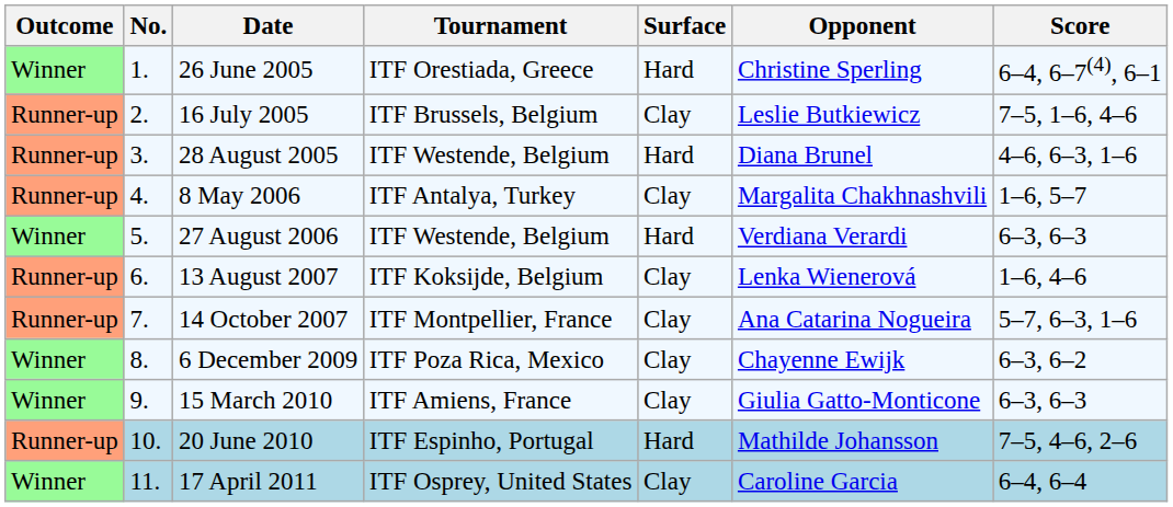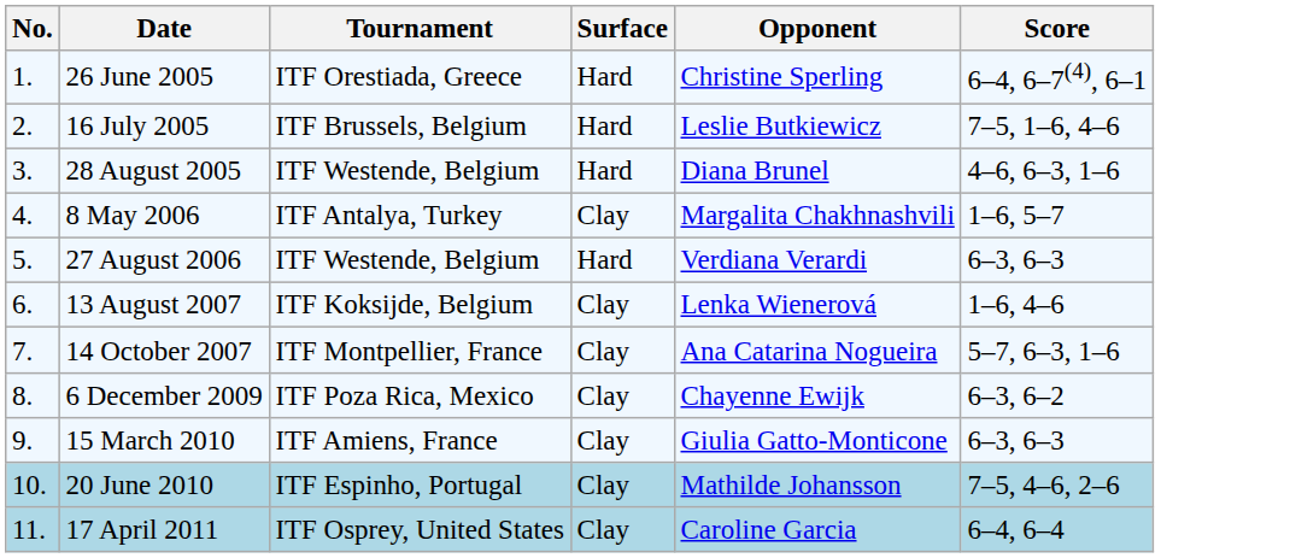 <table class="sortable wikitable" style=font-size:97%>
 <tr>
-<th>Outcome</th>
 <th>No.</th>
 <th>Date</th>
 <th>Tournament</th>
 <th>Surface</th>
 <th>Opponent</th>
 <th class="unsortable">Score</th>
 </tr>
 <tr style="background:#f0f8ff;">
-<td bgcolor="98FB98">Winner</td>
 <td>1.</td>
 <td>26 June 2005</td>
 <td>ITF Orestiada, Greece</td>
 <td>Hard</td>
 <td> <a href='#'>Christine Sperling</a></td>
 <td>6–4, 6–7<sup>(4)</sup>, 6–1</td>
 </tr>
 <tr style="background:#f0f8ff;">
-<td bgcolor="FFA07A">Runner-up</td>
 <td>2.</td>
 <td>16 July 2005</td>
 <td>ITF Brussels, Belgium</td>
-<td>Clay</td>
+<td>Hard</td>
 <td> <a href='#'>Leslie Butkiewicz</a></td>
 <td>7–5, 1–6, 4–6</td>
 </tr>
 <tr style="background:#f0f8ff;">
-<td bgcolor="FFA07A">Runner-up</td>
 <td>3.</td>
 <td>28 August 2005</td>
 <td>ITF Westende, Belgium</td>
 <td>Hard</td>
 <td> <a href='#'>Diana Brunel</a></td>
 <td>4–6, 6–3, 1–6</td>
 </tr>
 <tr style="background:#f0f8ff;">
-<td bgcolor="FFA07A">Runner-up</td>
 <td>4.</td>
 <td>8 May 2006</td>
 <td>ITF Antalya, Turkey</td>
 <td>Clay</td>
 <td> <a href='#'>Margalita Chakhnashvili</a></td>
 <td>1–6, 5–7</td>
 </tr>
 <tr style="background:#f0f8ff;">
-<td bgcolor="98FB98">Winner</td>
 <td>5.</td>
 <td>27 August 2006</td>
 <td>ITF Westende, Belgium</td>
 <td>Hard</td>
 <td> <a href='#'>Verdiana Verardi</a></td>
 <td>6–3, 6–3</td>
 </tr>
 <tr style="background:#f0f8ff;">
-<td bgcolor="FFA07A">Runner-up</td>
 <td>6.</td>
 <td>13 August 2007</td>
 <td>ITF Koksijde, Belgium</td>
 <td>Clay</td>
 <td> <a href='#'>Lenka Wienerová</a></td>
 <td>1–6, 4–6</td>
 </tr>
 <tr style="background:#f0f8ff;">
-<td bgcolor="FFA07A">Runner-up</td>
 <td>7.</td>
 <td>14 October 2007</td>
 <td>ITF Montpellier, France</td>
 <td>Clay</td>
 <td> <a href='#'>Ana Catarina Nogueira</a></td>
 <td>5–7, 6–3, 1–6</td>
 </tr>
 <tr style="background:#f0f8ff;">
-<td bgcolor="98FB98">Winner</td>
 <td>8.</td>
 <td>6 December 2009</td>
 <td>ITF Poza Rica, Mexico</td>
 <td>Clay</td>
 <td> <a href='#'>Chayenne Ewijk</a></td>
 <td>6–3, 6–2</td>
 </tr>
 <tr style="background:#f0f8ff;">
-<td bgcolor="98FB98">Winner</td>
 <td>9.</td>
 <td>15 March 2010</td>
 <td>ITF Amiens, France</td>
 <td>Clay</td>
 <td> <a href='#'>Giulia Gatto-Monticone</a></td>
 <td>6–3, 6–3</td>
 </tr>
 <tr style="background:lightblue;">
-<td bgcolor="FFA07A">Runner-up</td>
 <td>10.</td>
 <td>20 June 2010</td>
 <td>ITF Espinho, Portugal</td>
-<td>Hard</td>
+<td>Clay</td>
 <td> <a href='#'>Mathilde Johansson</a></td>
 <td>7–5, 4–6, 2–6</td>
 </tr>
 <tr style="background:lightblue;">
-<td bgcolor="98FB98">Winner</td>
 <td>11.</td>
 <td>17 April 2011</td>
 <td>ITF Osprey, United States</td>
 <td>Clay</td>
 <td> <a href='#'>Caroline Garcia</a></td>
 <td>6–4, 6–4</td>
 </tr>
 </table>
